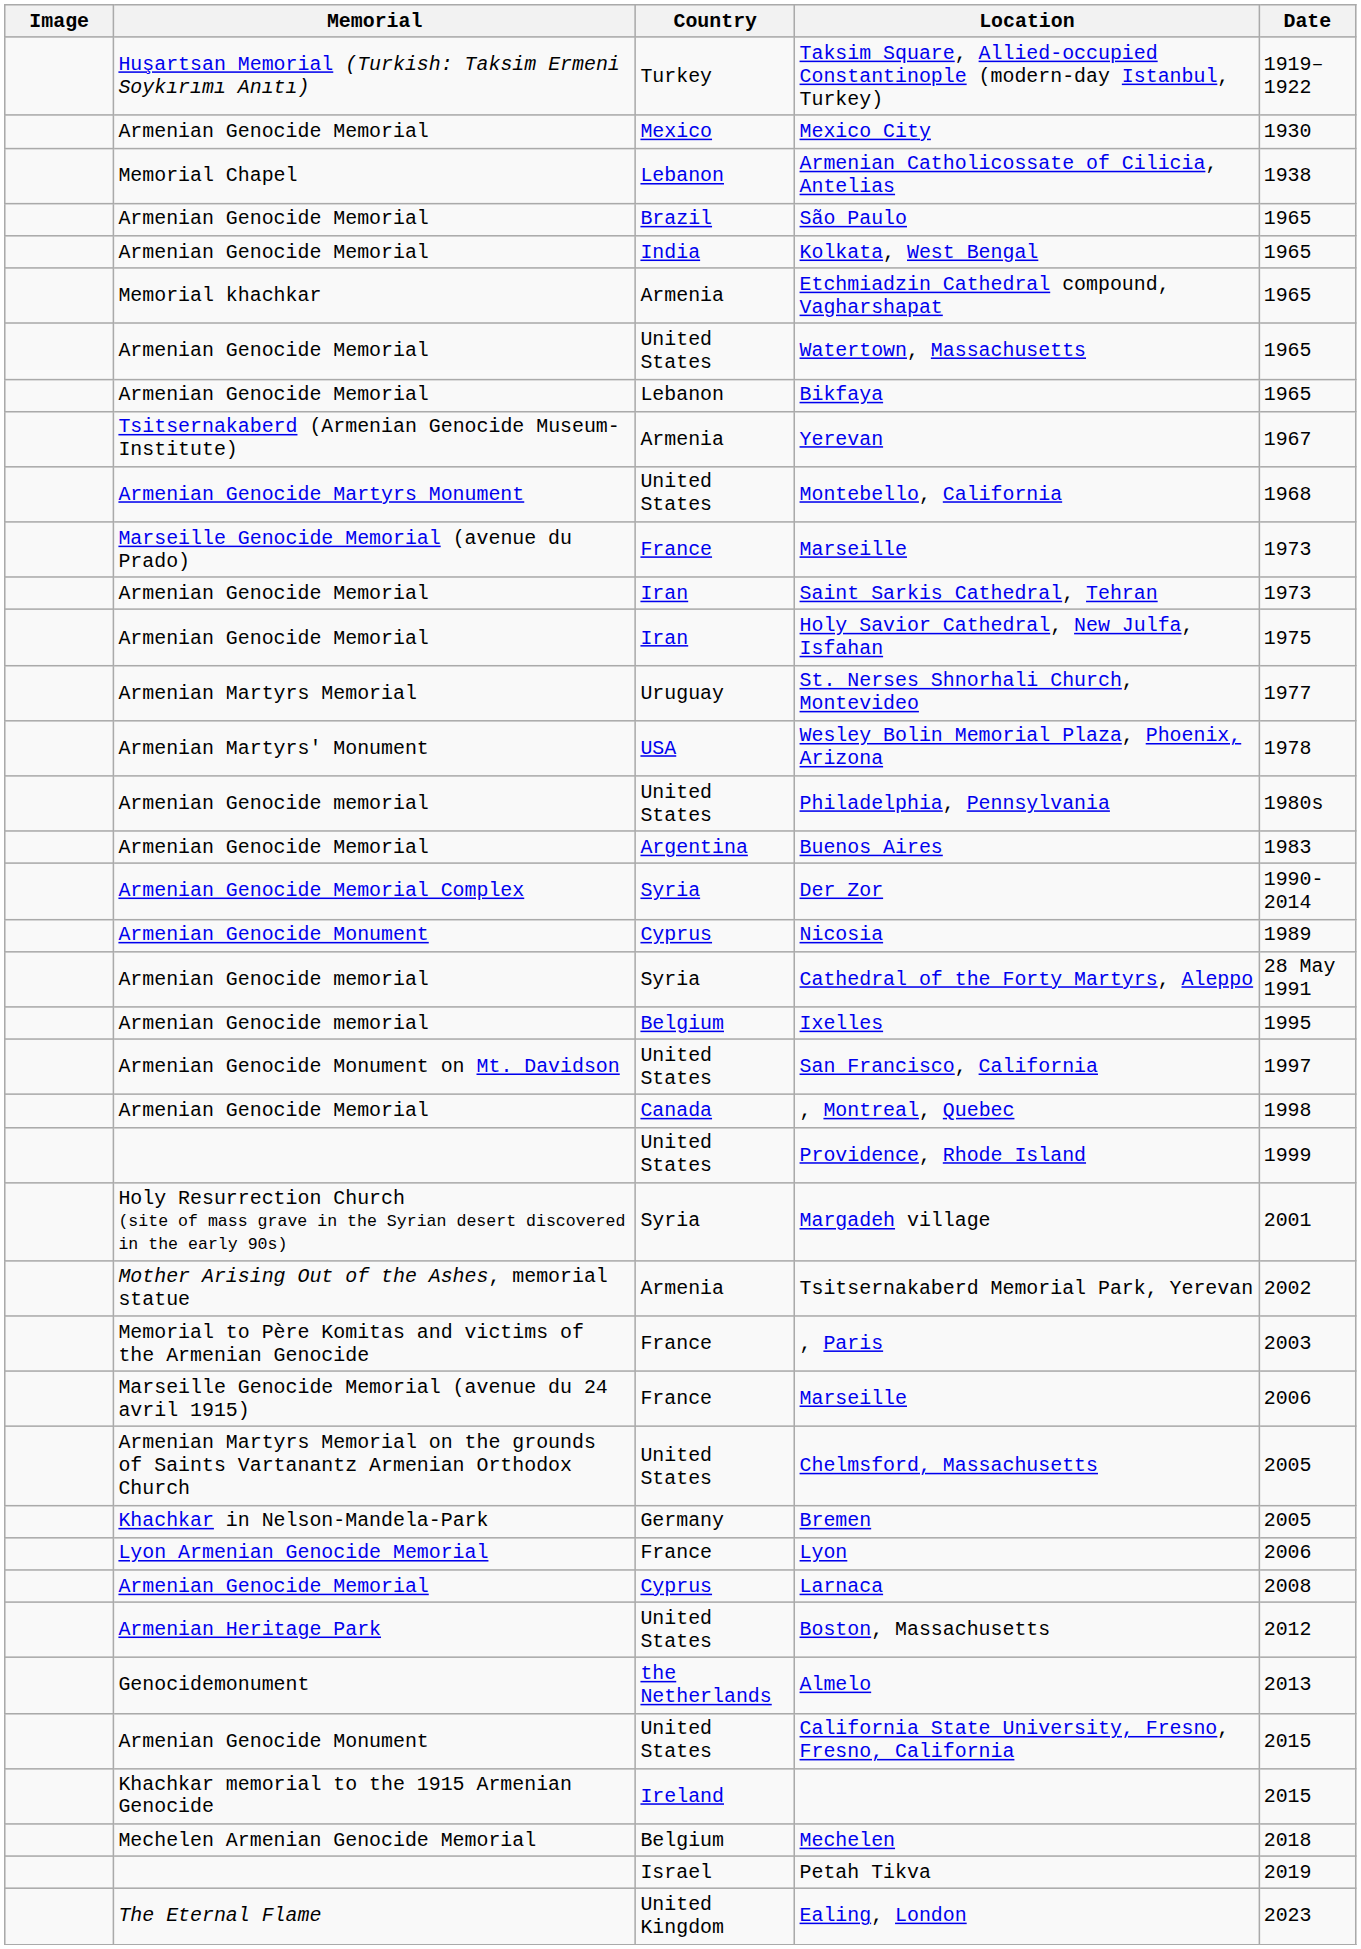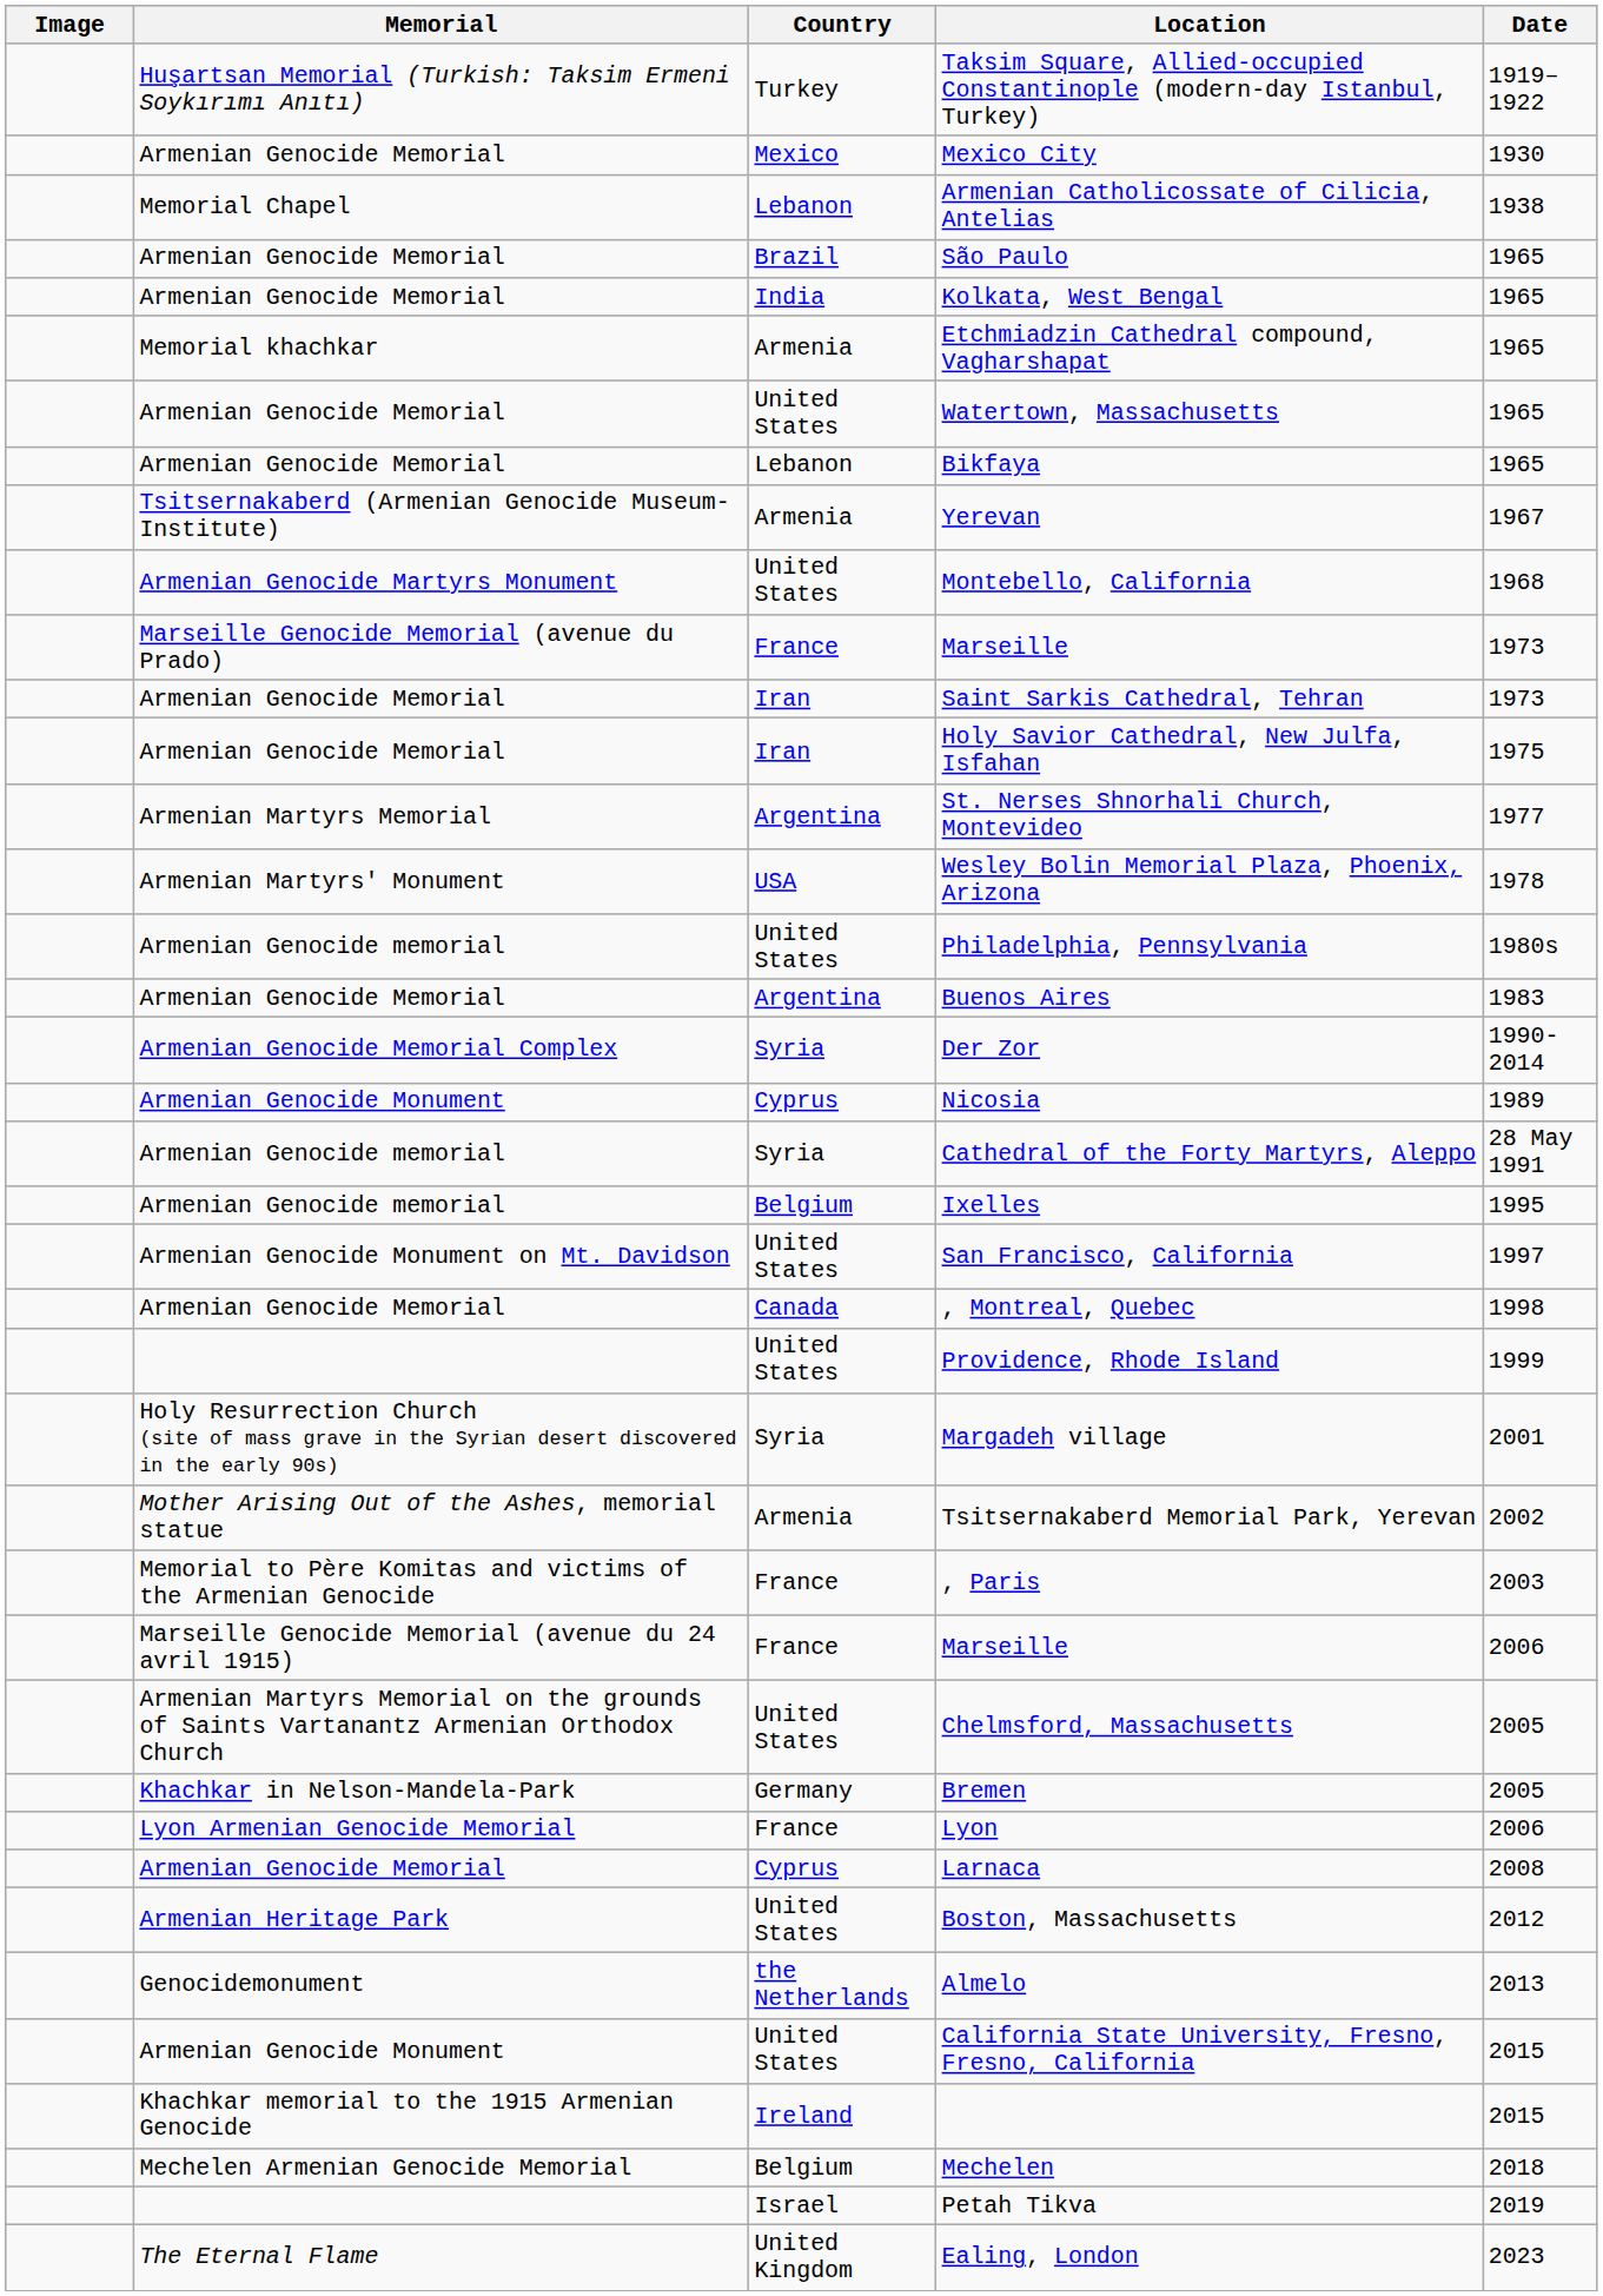 <table class="wikitable plainrowheaders sortable" style="font-size:100%;width:100%">
 <tr>
 <th style="width:5em">Image</th>
 <th>Memorial</th>
 <th>Country</th>
 <th>Location</th>
 <th>Date</th>
 </tr>
 <tr>
 <td></td>
 <td><a href='#'>Huşartsan Memorial</a> <em>(Turkish: Taksim Ermeni Soykırımı Anıtı)</em></td>
 <td>Turkey</td>
 <td><a href='#'>Taksim Square</a>, <a href='#'>Allied-occupied Constantinople</a> (modern-day <a href='#'>Istanbul</a>, Turkey)</td>
 <td>1919–1922</td>
 </tr>
 <tr>
 <td></td>
 <td>Armenian Genocide Memorial</td>
 <td><a href='#'>Mexico</a></td>
 <td><a href='#'>Mexico City</a></td>
 <td>1930</td>
 </tr>
 <tr>
 <td></td>
 <td>Memorial Chapel</td>
 <td><a href='#'>Lebanon</a></td>
 <td><a href='#'>Armenian Catholicossate of Cilicia</a>, <a href='#'>Antelias</a></td>
 <td>1938</td>
 </tr>
 <tr>
 <td></td>
 <td>Armenian Genocide Memorial</td>
 <td><a href='#'>Brazil</a></td>
 <td><a href='#'>São Paulo</a></td>
 <td>1965</td>
 </tr>
 <tr>
 <td></td>
 <td>Armenian Genocide Memorial</td>
 <td><a href='#'>India</a></td>
 <td><a href='#'>Kolkata</a>, <a href='#'>West Bengal</a></td>
 <td>1965</td>
 </tr>
 <tr>
 <td></td>
 <td>Memorial khachkar</td>
 <td>Armenia</td>
 <td><a href='#'>Etchmiadzin Cathedral</a> compound, <a href='#'>Vagharshapat</a></td>
 <td>1965</td>
 </tr>
 <tr>
 <td></td>
 <td>Armenian Genocide Memorial</td>
 <td>United States</td>
 <td><a href='#'>Watertown</a>, <a href='#'>Massachusetts</a></td>
 <td>1965</td>
 </tr>
 <tr>
 <td></td>
 <td>Armenian Genocide Memorial</td>
 <td>Lebanon</td>
 <td><a href='#'>Bikfaya</a></td>
 <td>1965</td>
 </tr>
 <tr>
 <td></td>
 <td><a href='#'>Tsitsernakaberd</a> (Armenian Genocide Museum-Institute)</td>
 <td>Armenia</td>
 <td><a href='#'>Yerevan</a></td>
 <td>1967</td>
 </tr>
 <tr>
 <td></td>
 <td><a href='#'>Armenian Genocide Martyrs Monument</a></td>
 <td>United States</td>
 <td><a href='#'>Montebello</a>, <a href='#'>California</a></td>
 <td>1968</td>
 </tr>
 <tr>
 <td></td>
 <td><a href='#'>Marseille Genocide Memorial</a> (avenue du Prado)</td>
 <td><a href='#'>France</a></td>
 <td><a href='#'>Marseille</a></td>
 <td>1973</td>
 </tr>
 <tr>
 <td></td>
 <td>Armenian Genocide Memorial</td>
 <td><a href='#'>Iran</a></td>
 <td><a href='#'>Saint Sarkis Cathedral</a>, <a href='#'>Tehran</a></td>
 <td>1973</td>
 </tr>
 <tr>
 <td></td>
 <td>Armenian Genocide Memorial</td>
 <td><a href='#'>Iran</a></td>
 <td><a href='#'>Holy Savior Cathedral</a>, <a href='#'>New Julfa</a>, <a href='#'>Isfahan</a></td>
 <td>1975</td>
 </tr>
 <tr>
 <td></td>
 <td>Armenian Martyrs Memorial</td>
-<td>Uruguay</td>
+<td><a href='#'>Argentina</a></td>
 <td><a href='#'>St. Nerses Shnorhali Church</a>, <a href='#'>Montevideo</a></td>
 <td>1977</td>
 </tr>
 <tr>
 <td></td>
 <td>Armenian Martyrs' Monument</td>
 <td><a href='#'>USA</a></td>
 <td><a href='#'>Wesley Bolin Memorial Plaza</a>, <a href='#'>Phoenix, Arizona</a></td>
 <td>1978</td>
 </tr>
 <tr>
 <td></td>
 <td>Armenian Genocide memorial</td>
 <td>United States</td>
 <td><a href='#'>Philadelphia</a>, <a href='#'>Pennsylvania</a></td>
 <td>1980s</td>
 </tr>
 <tr>
 <td></td>
 <td>Armenian Genocide Memorial</td>
 <td><a href='#'>Argentina</a></td>
 <td><a href='#'>Buenos Aires</a></td>
 <td>1983</td>
 </tr>
 <tr>
 <td></td>
 <td><a href='#'>Armenian Genocide Memorial Complex</a></td>
 <td><a href='#'>Syria</a></td>
 <td><a href='#'>Der Zor</a></td>
 <td>1990-2014</td>
 </tr>
 <tr>
 <td></td>
 <td><a href='#'>Armenian Genocide Monument</a></td>
 <td><a href='#'>Cyprus</a></td>
 <td><a href='#'>Nicosia</a></td>
 <td>1989</td>
 </tr>
 <tr>
 <td></td>
 <td>Armenian Genocide memorial</td>
 <td>Syria</td>
 <td><a href='#'>Cathedral of the Forty Martyrs</a>, <a href='#'>Aleppo</a></td>
 <td>28 May 1991</td>
 </tr>
 <tr>
 <td></td>
 <td>Armenian Genocide memorial</td>
 <td><a href='#'>Belgium</a></td>
 <td><a href='#'>Ixelles</a></td>
 <td>1995</td>
 </tr>
 <tr>
 <td></td>
 <td>Armenian Genocide Monument on <a href='#'>Mt. Davidson</a></td>
 <td>United States</td>
 <td><a href='#'>San Francisco</a>, <a href='#'>California</a></td>
 <td>1997</td>
 </tr>
 <tr>
 <td></td>
 <td>Armenian Genocide Memorial</td>
 <td><a href='#'>Canada</a></td>
 <td>, <a href='#'>Montreal</a>, <a href='#'>Quebec</a></td>
 <td>1998</td>
 </tr>
 <tr>
 <td></td>
 <td></td>
 <td>United States</td>
 <td><a href='#'>Providence</a>, <a href='#'>Rhode Island</a></td>
 <td>1999</td>
 </tr>
 <tr>
 <td></td>
 <td>Holy Resurrection Church <br><small>(site of mass grave in the Syrian desert discovered in the early 90s)</small></td>
 <td>Syria</td>
 <td><a href='#'>Margadeh</a> village</td>
 <td>2001</td>
 </tr>
 <tr>
 <td></td>
 <td><em>Mother Arising Out of the Ashes</em>, memorial statue</td>
 <td>Armenia</td>
 <td>Tsitsernakaberd Memorial Park, Yerevan</td>
 <td>2002</td>
 </tr>
 <tr>
 <td></td>
 <td>Memorial to Père Komitas and victims of the Armenian Genocide</td>
 <td>France</td>
 <td>, <a href='#'>Paris</a></td>
 <td>2003</td>
 </tr>
 <tr>
 <td></td>
 <td>Marseille Genocide Memorial (avenue du 24 avril 1915)</td>
 <td>France</td>
 <td><a href='#'>Marseille</a></td>
 <td>2006</td>
 </tr>
 <tr>
 <td></td>
 <td>Armenian Martyrs Memorial on the grounds of Saints Vartanantz Armenian Orthodox Church</td>
 <td>United States</td>
 <td><a href='#'>Chelmsford, Massachusetts</a></td>
 <td>2005</td>
 </tr>
 <tr>
 <td></td>
 <td><a href='#'>Khachkar</a> in Nelson-Mandela-Park</td>
 <td>Germany</td>
 <td><a href='#'>Bremen</a></td>
 <td>2005</td>
 </tr>
 <tr>
 <td></td>
 <td><a href='#'>Lyon Armenian Genocide Memorial</a></td>
 <td>France</td>
 <td><a href='#'>Lyon</a></td>
 <td>2006</td>
 </tr>
 <tr>
 <td></td>
 <td><a href='#'>Armenian Genocide Memorial</a></td>
 <td><a href='#'>Cyprus</a></td>
 <td><a href='#'>Larnaca</a></td>
 <td>2008</td>
 </tr>
 <tr>
 <td></td>
 <td><a href='#'>Armenian Heritage Park</a></td>
 <td>United States</td>
 <td><a href='#'>Boston</a>, Massachusetts</td>
 <td>2012</td>
 </tr>
 <tr>
 <td></td>
 <td>Genocidemonument</td>
 <td><a href='#'>the Netherlands</a></td>
 <td><a href='#'>Almelo</a></td>
 <td>2013</td>
 </tr>
 <tr>
 <td></td>
 <td>Armenian Genocide Monument</td>
 <td>United States</td>
 <td><a href='#'>California State University, Fresno</a>, <a href='#'>Fresno, California</a></td>
 <td>2015</td>
 </tr>
 <tr>
 <td></td>
 <td>Khachkar memorial to the 1915 Armenian Genocide</td>
 <td><a href='#'>Ireland</a></td>
 <td></td>
 <td>2015</td>
 </tr>
 <tr>
 <td></td>
 <td>Mechelen Armenian Genocide Memorial</td>
 <td>Belgium</td>
 <td><a href='#'>Mechelen</a></td>
 <td>2018</td>
 </tr>
 <tr>
 <td></td>
 <td> </td>
 <td>Israel</td>
 <td>Petah Tikva</td>
 <td>2019</td>
 </tr>
 <tr>
 <td></td>
 <td><em>The Eternal Flame</em></td>
 <td>United Kingdom</td>
 <td><a href='#'>Ealing</a>, <a href='#'>London</a></td>
 <td>2023</td>
 </tr>
 <tr>
 </tr>
 </table>
